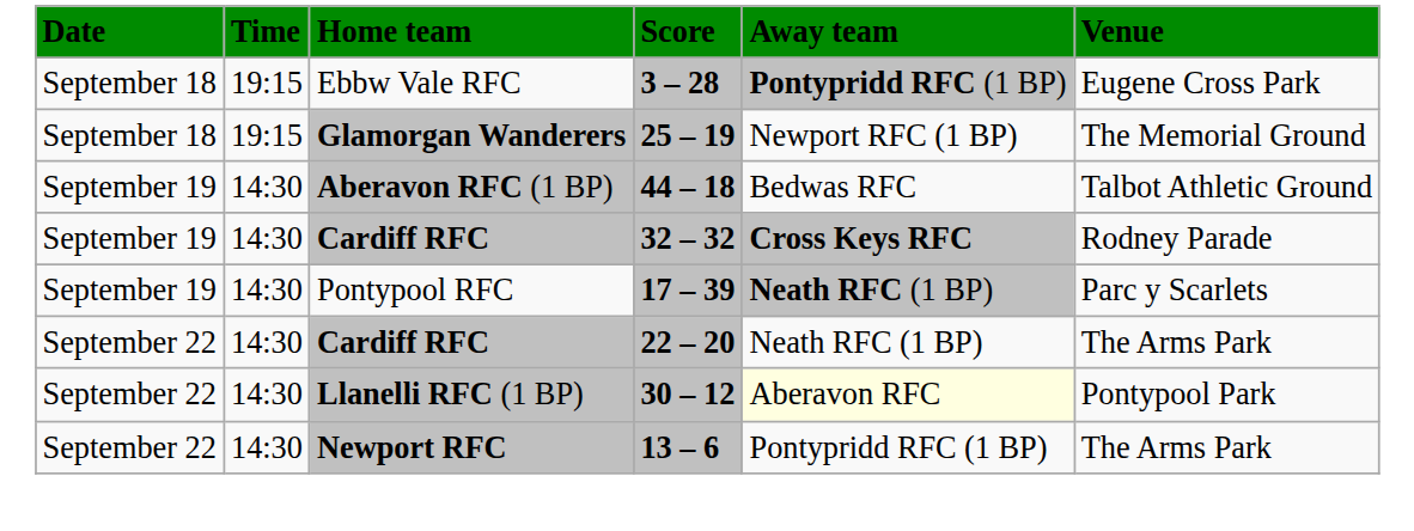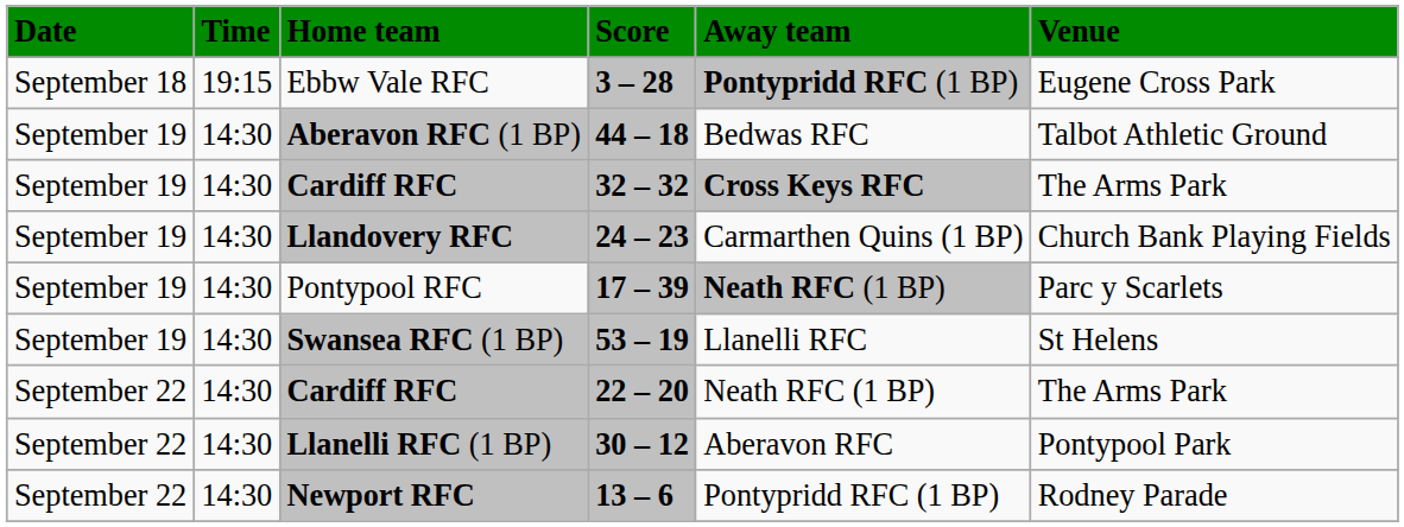 <table class="wikitable" style="margin:0.5em auto; font-size:95%">
 <tr bgcolor="#008B00">
 <td><strong>Date</strong></td>
 <td><strong>Time</strong></td>
 <td><strong>Home team</strong></td>
 <td><strong>Score</strong></td>
 <td><strong>Away team</strong></td>
 <td><strong>Venue</strong></td>
 </tr>
 <tr>
 <td>September 18</td>
 <td>19:15</td>
 <td>Ebbw Vale RFC</td>
 <td bgcolor="silver"><strong>3 – 28</strong></td>
 <td bgcolor="silver"><strong>Pontypridd RFC</strong> (1 BP)</td>
 <td>Eugene Cross Park</td>
 </tr>
 <tr>
-<td>September 18</td>
-<td>19:15</td>
-<td bgcolor="silver"><strong>Glamorgan Wanderers</strong></td>
-<td bgcolor="silver"><strong>25 – 19</strong></td>
-<td>Newport RFC (1 BP)</td>
-<td>The Memorial Ground</td>
-</tr>
-<tr>
 <td>September 19</td>
 <td>14:30</td>
 <td bgcolor="silver"><strong>Aberavon RFC</strong> (1 BP)</td>
 <td bgcolor="silver"><strong>44 – 18</strong></td>
 <td>Bedwas RFC</td>
 <td>Talbot Athletic Ground</td>
 </tr>
 <tr>
 <td>September 19</td>
 <td>14:30</td>
 <td bgcolor="silver"><strong>Cardiff RFC</strong></td>
 <td bgcolor="silver"><strong>32 – 32</strong></td>
 <td bgcolor="silver"><strong>Cross Keys RFC</strong></td>
-<td>Rodney Parade</td>
+<td>The Arms Park</td>
+</tr>
+<tr>
+<td>September 19</td>
+<td>14:30</td>
+<td bgcolor="silver"><strong>Llandovery RFC</strong></td>
+<td bgcolor="silver"><strong>24 – 23</strong></td>
+<td>Carmarthen Quins (1 BP)</td>
+<td>Church Bank Playing Fields</td>
 </tr>
 <tr>
 <td>September 19</td>
 <td>14:30</td>
 <td>Pontypool RFC</td>
 <td bgcolor="silver"><strong>17 – 39</strong></td>
 <td bgcolor="silver"><strong>Neath RFC</strong> (1 BP)</td>
 <td>Parc y Scarlets</td>
+</tr>
+<tr>
+<td>September 19</td>
+<td>14:30</td>
+<td bgcolor="silver"><strong>Swansea RFC</strong> (1 BP)</td>
+<td bgcolor="silver"><strong>53 – 19</strong></td>
+<td>Llanelli RFC</td>
+<td>St Helens</td>
 </tr>
 <tr>
 <td>September 22</td>
 <td>14:30</td>
 <td bgcolor="silver"><strong>Cardiff RFC</strong></td>
 <td bgcolor="silver"><strong>22 – 20</strong></td>
 <td>Neath RFC (1 BP)</td>
 <td>The Arms Park</td>
 </tr>
 <tr>
 <td>September 22</td>
 <td>14:30</td>
 <td bgcolor="silver"><strong>Llanelli RFC</strong> (1 BP)</td>
 <td bgcolor="silver"><strong>30 – 12</strong></td>
-<td style="background: lightyellow;">Aberavon RFC</td>
+<td>Aberavon RFC</td>
 <td>Pontypool Park</td>
 </tr>
 <tr>
 <td>September 22</td>
 <td>14:30</td>
 <td bgcolor="silver"><strong>Newport RFC</strong></td>
 <td bgcolor="silver"><strong>13 – 6</strong></td>
 <td>Pontypridd RFC (1 BP)</td>
-<td>The Arms Park</td>
+<td>Rodney Parade</td>
 </tr>
 </table>
